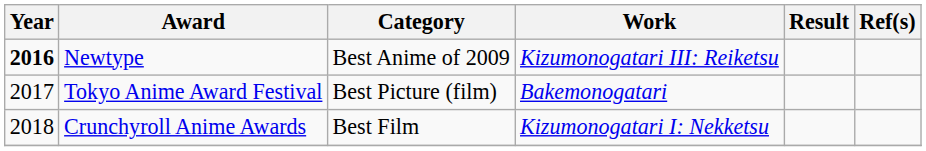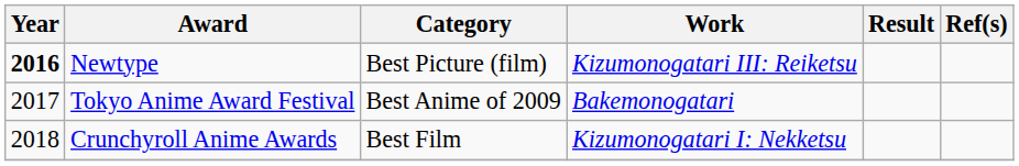 <table class="wikitable sortable">
 <tr>
 <th>Year</th>
 <th>Award</th>
 <th>Category</th>
 <th>Work</th>
 <th>Result</th>
 <th>Ref(s)</th>
 </tr>
 <tr>
 <td><strong>2016</strong></td>
 <td><a href='#'>Newtype</a></td>
-<td>Best Anime of 2009</td>
+<td>Best Picture (film)</td>
 <td><em><a href='#'>Kizumonogatari III: Reiketsu</a></em></td>
 <td></td>
 <td align=center></td>
 </tr>
 <tr>
 <td>2017</td>
 <td><a href='#'>Tokyo Anime Award Festival</a></td>
-<td>Best Picture (film)</td>
+<td>Best Anime of 2009</td>
 <td><em><a href='#'>Bakemonogatari</a></em></td>
 <td></td>
 <td align=center></td>
 </tr>
 <tr>
 <td>2018</td>
 <td><a href='#'>Crunchyroll Anime Awards</a></td>
 <td>Best Film</td>
 <td><em><a href='#'>Kizumonogatari I: Nekketsu</a></em></td>
 <td></td>
 <td align=center></td>
 </tr>
 <tr>
 </tr>
 </table>
